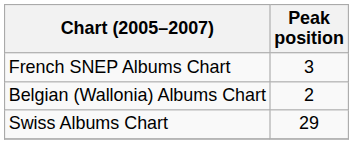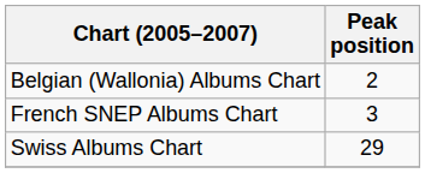 <table class="wikitable sortable">
 <tr>
 <th align="left">Chart (2005–2007)</th>
 <th align="center">Peak<br>position</th>
 </tr>
 <tr>
+<td align="left">Belgian (Wallonia) Albums Chart</td>
+<td align="center">2</td>
+</tr>
+<tr>
 <td align="left">French SNEP Albums Chart</td>
 <td align="center">3</td>
-</tr>
-<tr>
-<td align="left">Belgian (Wallonia) Albums Chart</td>
-<td align="center">2</td>
 </tr>
 <tr>
 <td align="left">Swiss Albums Chart</td>
 <td align="center">29</td>
 </tr>
 <tr>
 </tr>
 </table>
